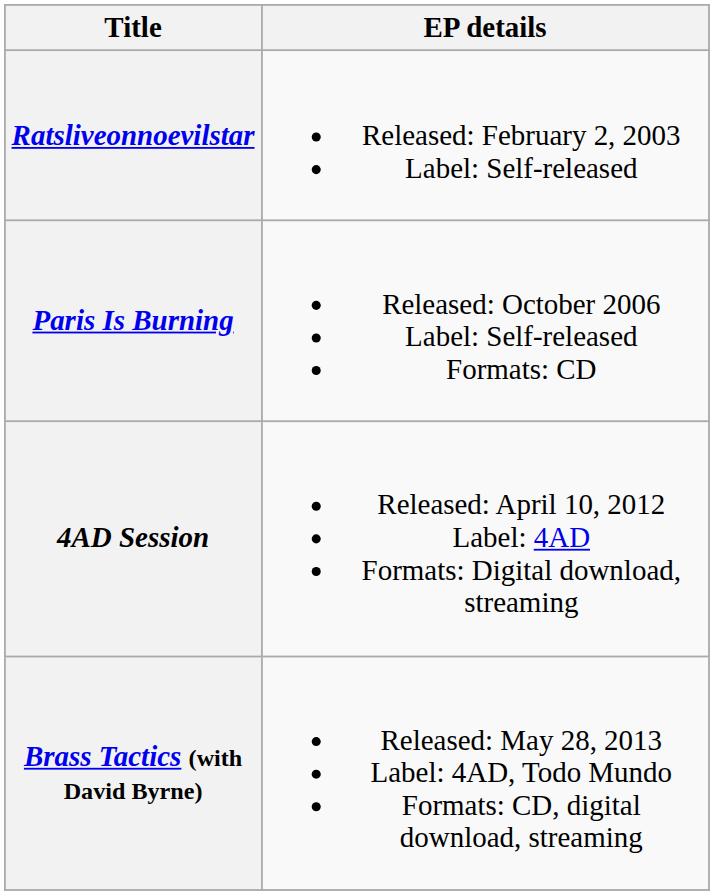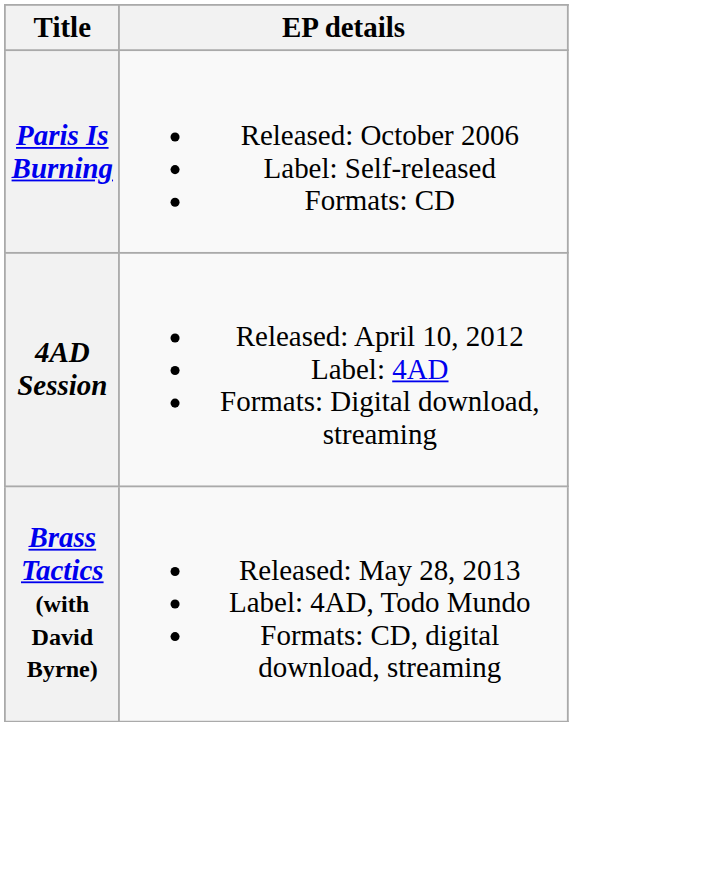 <table class="wikitable plainrowheaders" style="text-align:center;">
 <tr>
 <th scope="col" style="width:33px;">Title</th>
 <th scope="col" style="width:240px;">EP details</th>
-</tr>
-<tr>
-<th scope="row"><em><a href='#'>Ratsliveonnoevilstar</a></em></th>
-<td><br><ul><li>Released: February 2, 2003</li><li>Label: Self-released</li></ul></td>
 </tr>
 <tr>
 <th scope="row"><em><a href='#'>Paris Is Burning</a></em></th>
 <td><br><ul><li>Released: October 2006</li><li>Label: Self-released</li><li>Formats: CD</li></ul></td>
 </tr>
 <tr>
 <th scope="row"><em>4AD Session</em></th>
 <td><br><ul><li>Released: April 10, 2012</li><li>Label: <a href='#'>4AD</a></li><li>Formats: Digital download, streaming</li></ul></td>
 </tr>
 <tr>
 <th scope="row"><em><a href='#'>Brass Tactics</a></em> <small>(with David Byrne)</small></th>
 <td><br><ul><li>Released: May 28, 2013</li><li>Label: 4AD, Todo Mundo</li><li>Formats: CD, digital download, streaming</li></ul></td>
 </tr>
 </table>
